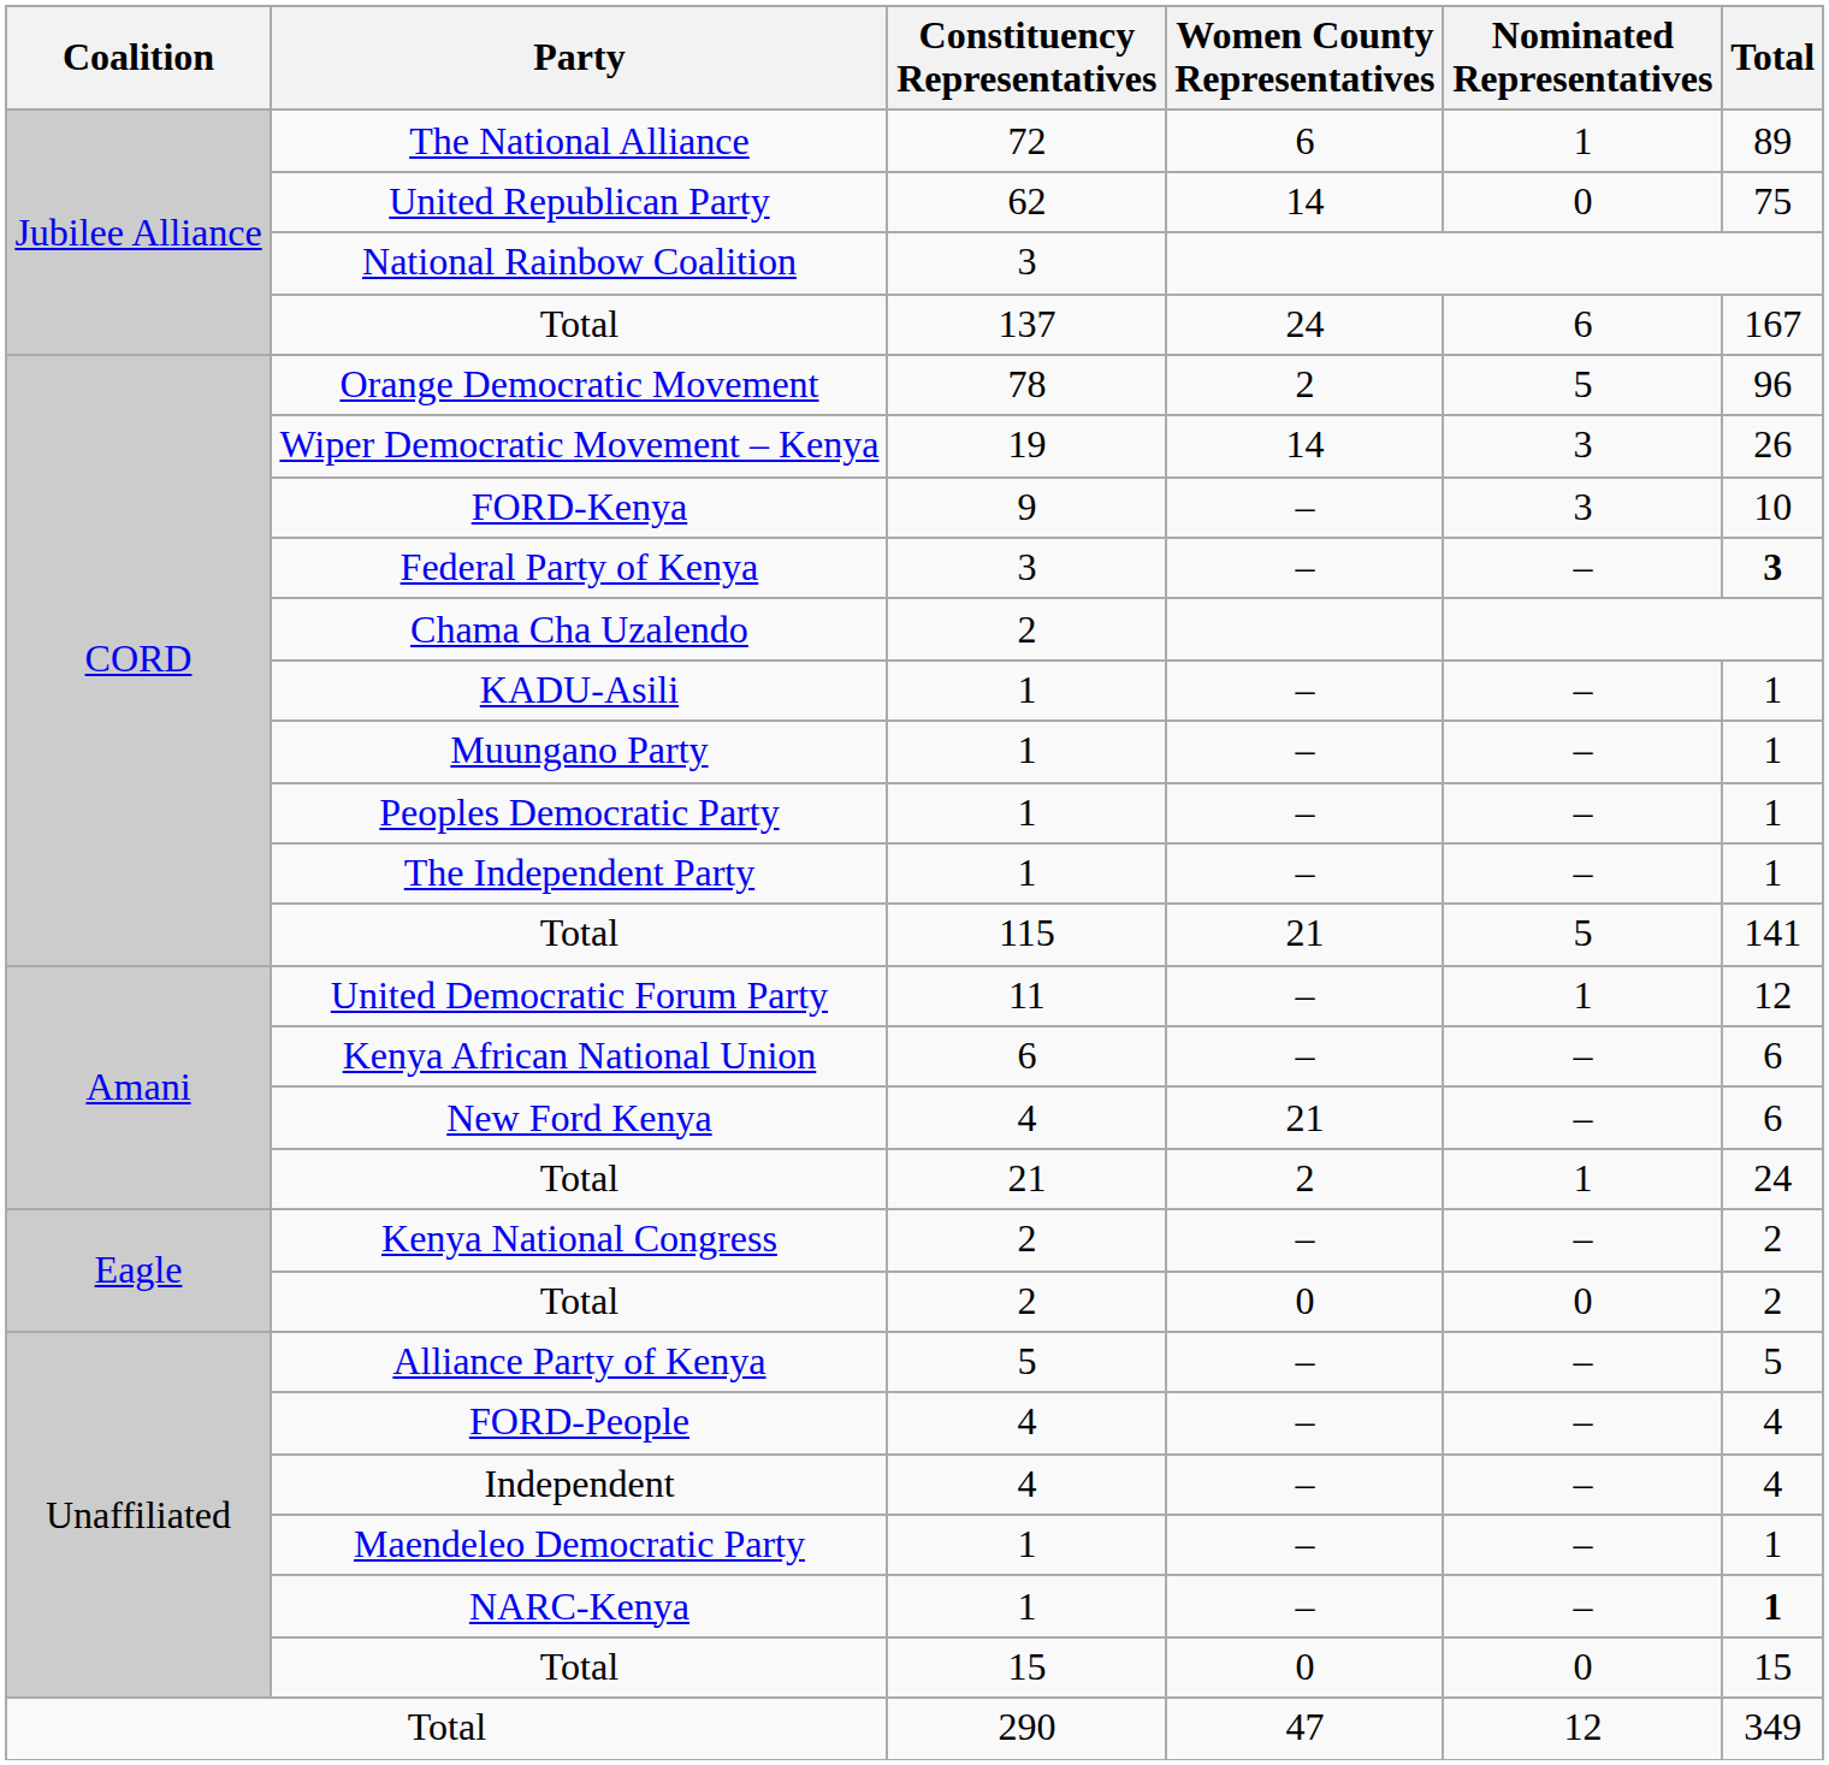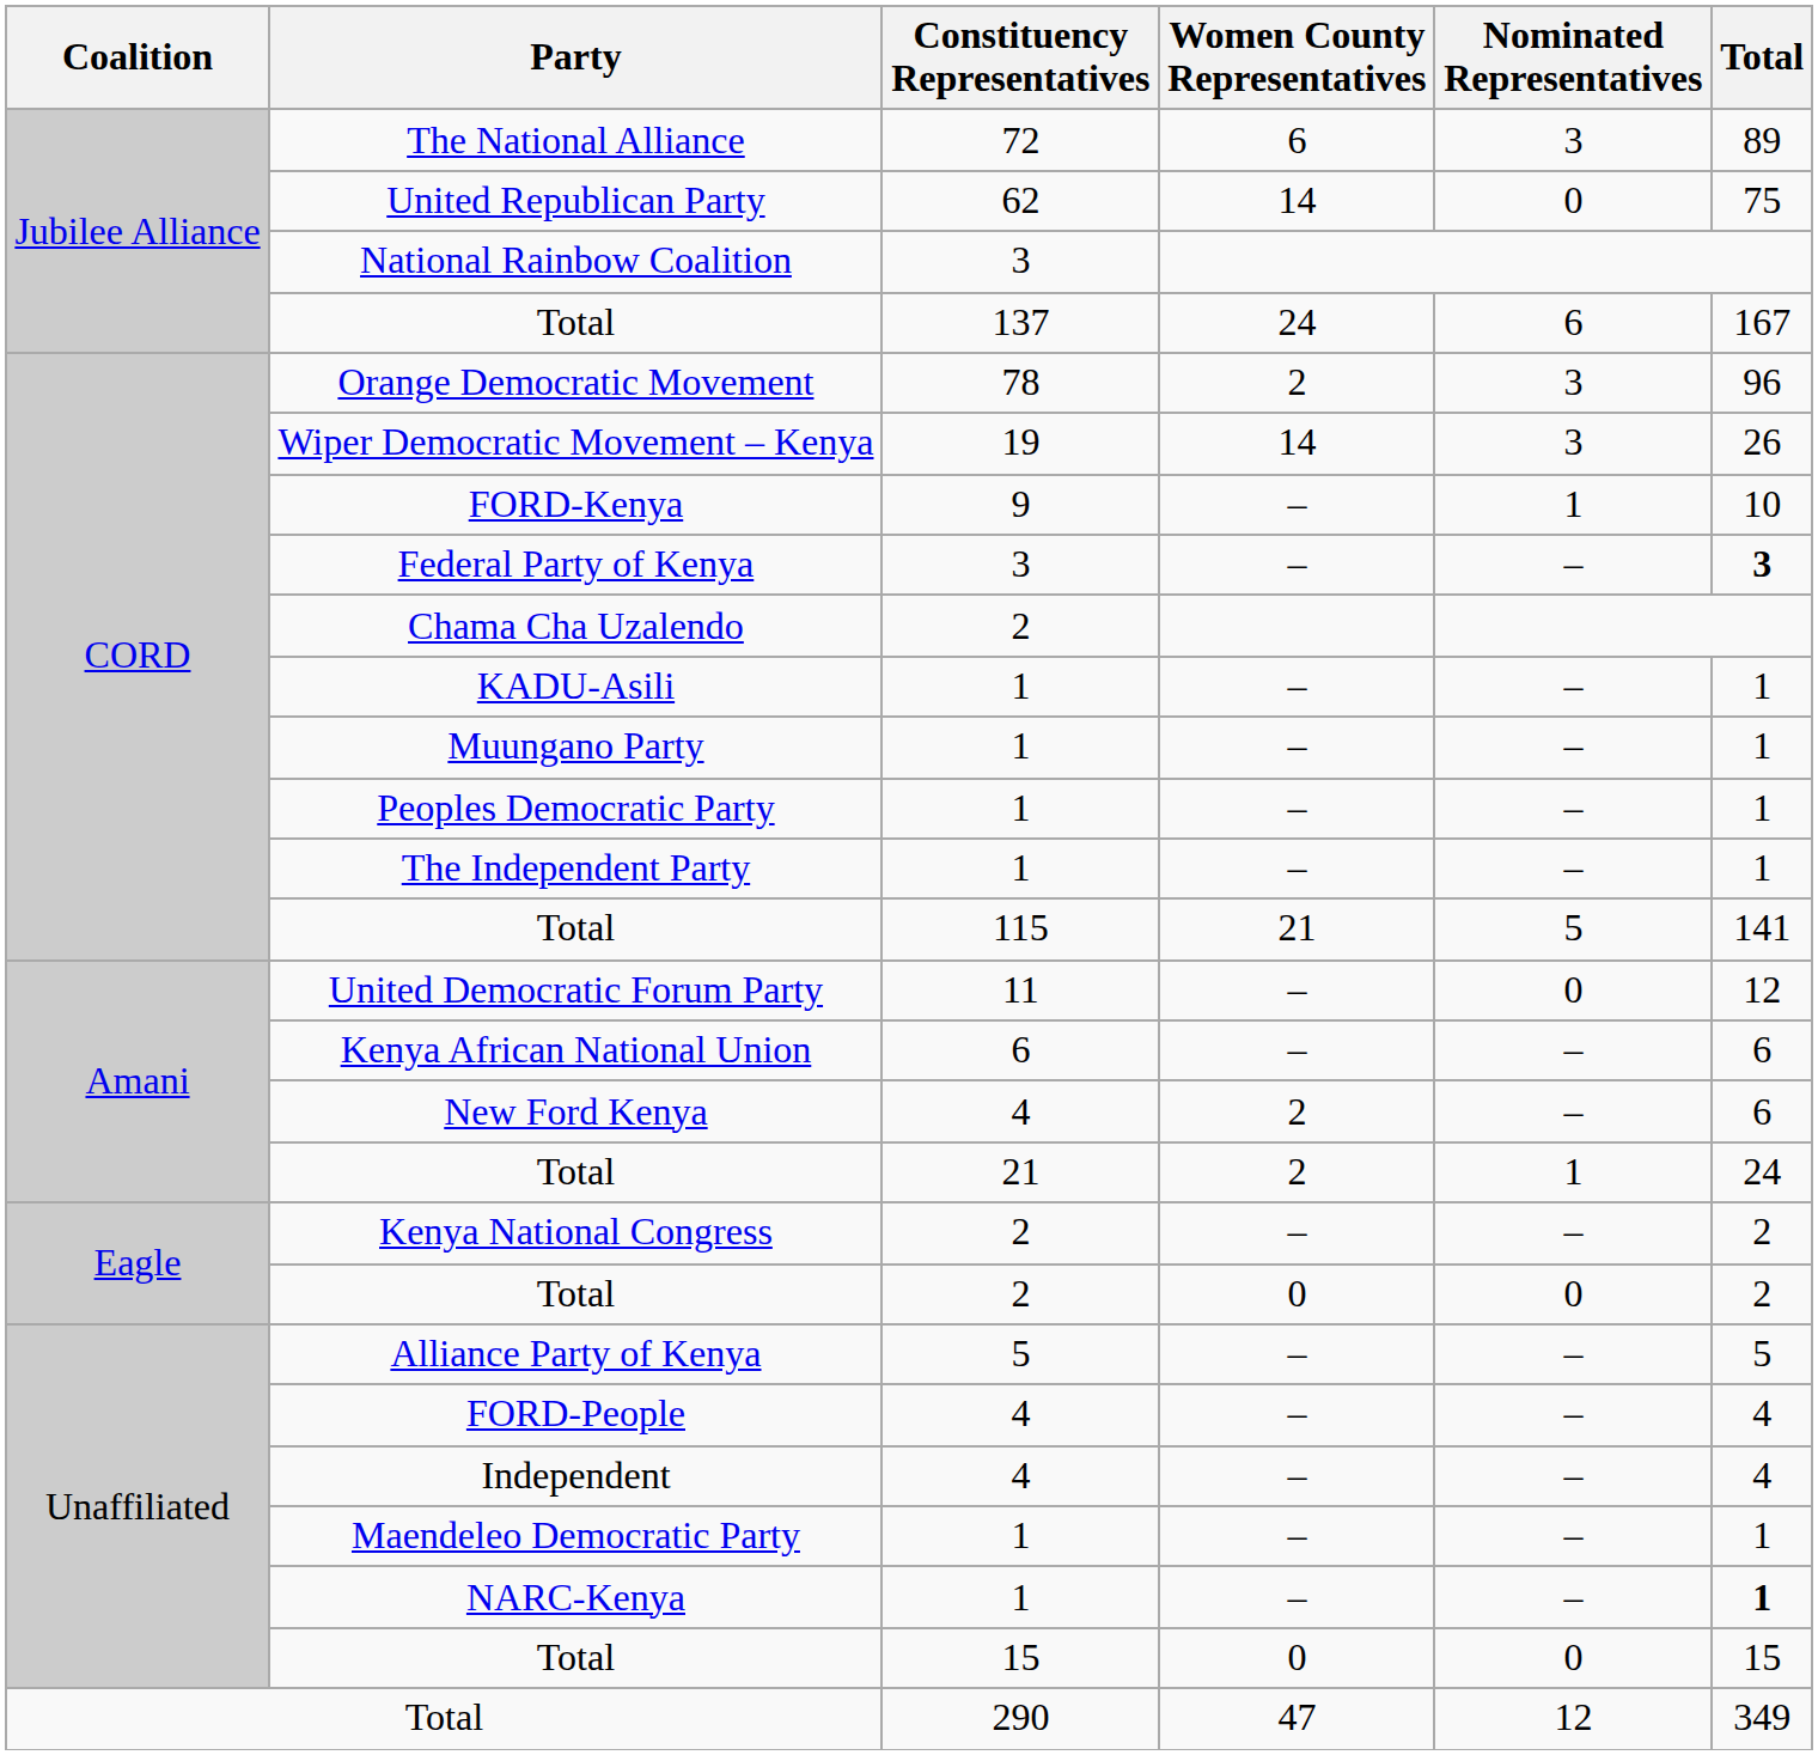 <table class="wikitable" style=text-align:center>
 <tr>
 <th>Coalition</th>
 <th>Party</th>
 <th>Constituency<br>Representatives</th>
 <th>Women County<br>Representatives</th>
 <th>Nominated<br>Representatives</th>
 <th>Total</th>
 </tr>
 <tr>
 <td rowspan=4 style="background:#cccccc"><a href='#'>Jubilee Alliance</a></td>
 <td><a href='#'>The National Alliance</a></td>
 <td>72</td>
 <td>6</td>
-<td>1</td>
+<td>3</td>
 <td>89</td>
 </tr>
 <tr>
 <td><a href='#'>United Republican Party</a></td>
 <td>62</td>
 <td>14</td>
 <td>0</td>
 <td>75</td>
 </tr>
 <tr>
 <td><a href='#'>National Rainbow Coalition</a></td>
 <td 3>3</td>
 </tr>
 <tr>
 <td>Total</td>
 <td>137</td>
 <td>24</td>
 <td>6</td>
 <td>167</td>
 </tr>
 <tr>
 <td rowspan=10 style="background:#cccccc"><a href='#'>CORD</a></td>
 <td><a href='#'>Orange Democratic Movement</a></td>
 <td>78</td>
 <td>2</td>
-<td>5</td>
+<td>3</td>
 <td>96</td>
 </tr>
 <tr>
 <td><a href='#'>Wiper Democratic Movement – Kenya</a></td>
 <td>19</td>
 <td>14</td>
 <td>3</td>
 <td>26</td>
 </tr>
 <tr>
 <td><a href='#'>FORD-Kenya</a></td>
 <td>9</td>
 <td>–</td>
-<td>3</td>
+<td>1</td>
 <td>10</td>
 </tr>
 <tr>
 <td><a href='#'>Federal Party of Kenya</a></td>
 <td>3</td>
 <td>–</td>
 <td>–</td>
 <td><strong>3</strong></td>
 </tr>
 <tr>
 <td><a href='#'>Chama Cha Uzalendo</a></td>
 <td>2</td>
 <td></td>
 </tr>
 <tr>
 <td><a href='#'>KADU-Asili</a></td>
 <td>1</td>
 <td>–</td>
 <td>–</td>
 <td>1</td>
 </tr>
 <tr>
 <td><a href='#'>Muungano Party</a></td>
 <td>1</td>
 <td>–</td>
 <td>–</td>
 <td>1</td>
 </tr>
 <tr>
 <td><a href='#'>Peoples Democratic Party</a></td>
 <td>1</td>
 <td>–</td>
 <td>–</td>
 <td>1</td>
 </tr>
 <tr>
 <td><a href='#'>The Independent Party</a></td>
 <td>1</td>
 <td>–</td>
 <td>–</td>
 <td>1</td>
 </tr>
 <tr>
 <td>Total</td>
 <td>115</td>
 <td>21</td>
 <td>5</td>
 <td>141</td>
 </tr>
 <tr>
 <td rowspan=4 style="background:#cccccc"><a href='#'>Amani</a></td>
 <td><a href='#'>United Democratic Forum Party</a></td>
 <td>11</td>
 <td>–</td>
-<td>1</td>
+<td>0</td>
 <td>12</td>
 </tr>
 <tr>
 <td><a href='#'>Kenya African National Union</a></td>
 <td>6</td>
 <td>–</td>
 <td>–</td>
 <td>6</td>
 </tr>
 <tr>
 <td><a href='#'>New Ford Kenya</a></td>
 <td>4</td>
-<td>21</td>
+<td>2</td>
 <td>–</td>
 <td>6</td>
 </tr>
 <tr>
 <td>Total</td>
 <td>21</td>
 <td>2</td>
 <td>1</td>
 <td>24</td>
 </tr>
 <tr>
 <td rowspan=2 style="background:#cccccc"><a href='#'>Eagle</a></td>
 <td><a href='#'>Kenya National Congress</a></td>
 <td>2</td>
 <td>–</td>
 <td>–</td>
 <td>2</td>
 </tr>
 <tr>
 <td>Total</td>
 <td>2</td>
 <td>0</td>
 <td>0</td>
 <td>2</td>
 </tr>
 <tr>
 <td rowspan=6 style="background:#cccccc">Unaffiliated</td>
 <td><a href='#'>Alliance Party of Kenya</a></td>
 <td>5</td>
 <td>–</td>
 <td>–</td>
 <td>5</td>
 </tr>
 <tr>
 <td><a href='#'>FORD-People</a></td>
 <td>4</td>
 <td>–</td>
 <td>–</td>
 <td>4</td>
 </tr>
 <tr>
 <td>Independent</td>
 <td>4</td>
 <td>–</td>
 <td>–</td>
 <td>4</td>
 </tr>
 <tr>
 <td><a href='#'>Maendeleo Democratic Party</a></td>
 <td>1</td>
 <td>–</td>
 <td>–</td>
 <td>1</td>
 </tr>
 <tr>
 <td><a href='#'>NARC-Kenya</a></td>
 <td>1</td>
 <td>–</td>
 <td>–</td>
 <td><strong>1</strong></td>
 </tr>
 <tr>
 <td>Total</td>
 <td>15</td>
 <td>0</td>
 <td>0</td>
 <td>15</td>
 </tr>
 <tr>
 <td colspan="2" style="text-align: center;">Total</td>
 <td>290</td>
 <td>47</td>
 <td>12</td>
 <td>349</td>
 </tr>
 </table>
